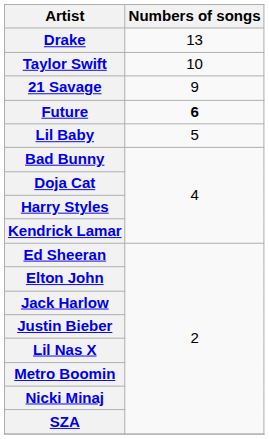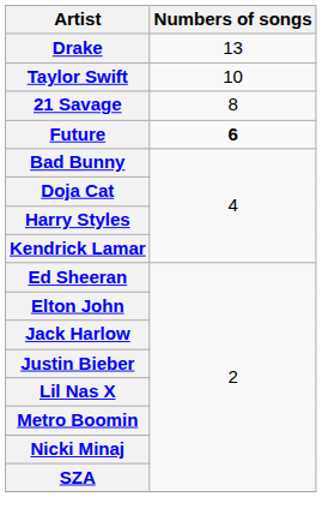 <table class="wikitable sortable plainrowheaders" style="text-align:center;">
 <tr>
 <th scope="col">Artist</th>
 <th scope="col">Numbers of songs</th>
 </tr>
 <tr>
 <th scope="row"><a href='#'>Drake</a></th>
 <td>13</td>
 </tr>
 <tr>
 <th scope="row"><a href='#'>Taylor Swift</a></th>
 <td>10</td>
 </tr>
 <tr>
 <th scope="row"><a href='#'>21 Savage</a></th>
-<td>9</td>
+<td>8</td>
 </tr>
 <tr>
 <th scope="row"><a href='#'>Future</a></th>
 <td><strong>6</strong></td>
-</tr>
-<tr>
-<th scope="row"><a href='#'>Lil Baby</a></th>
-<td>5</td>
 </tr>
 <tr>
 <th scope="row"><a href='#'>Bad Bunny</a></th>
 <td rowspan="4">4</td>
 </tr>
 <tr>
 <th scope="row"><a href='#'>Doja Cat</a></th>
 </tr>
 <tr>
 <th scope="row"><a href='#'>Harry Styles</a></th>
 </tr>
 <tr>
 <th scope="row"><a href='#'>Kendrick Lamar</a></th>
 </tr>
 <tr>
 <th scope="row"><a href='#'>Ed Sheeran</a></th>
 <td rowspan="8">2</td>
 </tr>
 <tr>
 <th scope="row"><a href='#'>Elton John</a></th>
 </tr>
 <tr>
 <th scope="row"><a href='#'>Jack Harlow</a></th>
 </tr>
 <tr>
 <th scope="row"><a href='#'>Justin Bieber</a></th>
 </tr>
 <tr>
 <th scope="row"><a href='#'>Lil Nas X</a></th>
 </tr>
 <tr>
 <th scope="row"><a href='#'>Metro Boomin</a></th>
 </tr>
 <tr>
 <th scope="row"><a href='#'>Nicki Minaj</a></th>
 </tr>
 <tr>
 <th scope="row"><a href='#'>SZA</a></th>
 </tr>
 <tr>
 </tr>
 </table>
